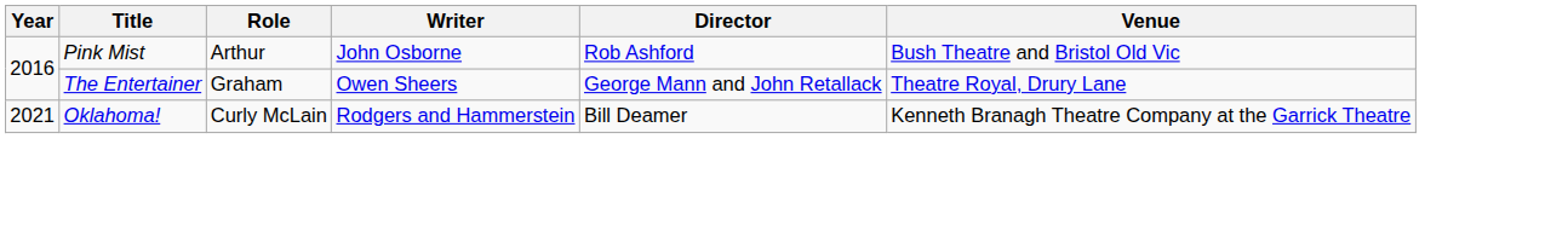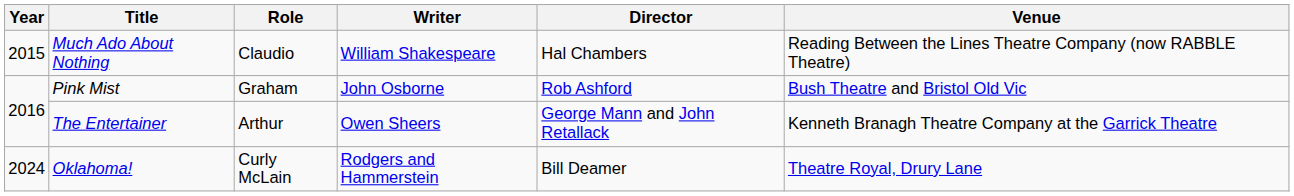 <table class="wikitable sortable">
 <tr>
 <th>Year</th>
 <th>Title</th>
 <th>Role</th>
 <th>Writer</th>
 <th>Director</th>
 <th>Venue</th>
 </tr>
 <tr>
+<td>2015</td>
+<td><em><a href='#'>Much Ado About Nothing</a></em></td>
+<td>Claudio</td>
+<td><a href='#'>William Shakespeare</a></td>
+<td>Hal Chambers</td>
+<td>Reading Between the Lines Theatre Company (now RABBLE Theatre)</td>
+</tr>
+<tr>
 <td rowspan="2">2016</td>
 <td><em>Pink Mist</em></td>
-<td>Arthur</td>
+<td>Graham</td>
 <td><a href='#'>John Osborne</a></td>
 <td><a href='#'>Rob Ashford</a></td>
 <td><a href='#'>Bush Theatre</a> and <a href='#'>Bristol Old Vic</a></td>
 </tr>
 <tr>
 <td><em><a href='#'>The Entertainer</a></em></td>
-<td>Graham</td>
+<td>Arthur</td>
 <td><a href='#'>Owen Sheers</a></td>
 <td><a href='#'>George Mann</a> and <a href='#'>John Retallack</a></td>
-<td><a href='#'>Theatre Royal, Drury Lane</a></td>
+<td>Kenneth Branagh Theatre Company at the <a href='#'>Garrick Theatre</a></td>
 </tr>
 <tr>
-<td>2021</td>
+<td>2024</td>
 <td><em><a href='#'>Oklahoma!</a></em></td>
 <td>Curly McLain</td>
 <td><a href='#'>Rodgers and Hammerstein</a></td>
 <td>Bill Deamer</td>
-<td>Kenneth Branagh Theatre Company at the <a href='#'>Garrick Theatre</a></td>
+<td><a href='#'>Theatre Royal, Drury Lane</a></td>
 </tr>
 </table>
